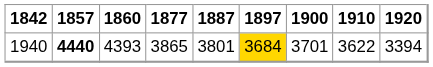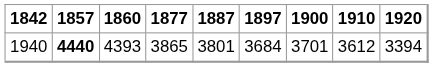 <table rules="all" cellspacing="0" cellpadding="4" style="margin:auto; border:1px solid #999; border-right:2px solid #999; border-bottom:2px solid #999;">
 <tr>
 <th>1842</th>
 <th>1857</th>
 <th>1860</th>
 <th>1877</th>
 <th>1887</th>
 <th>1897</th>
 <th>1900</th>
 <th>1910</th>
 <th>1920</th>
 </tr>
 <tr>
 <td align=center>1940</td>
 <td align=center><strong>4440</strong></td>
 <td align=center>4393</td>
 <td align=center>3865</td>
 <td align=center>3801</td>
-<td align=center style="background: gold;">3684</td>
+<td align=center>3684</td>
 <td align=center>3701</td>
-<td align=center>3622</td>
+<td align=center>3612</td>
 <td align=center>3394</td>
 </tr>
 </table>
